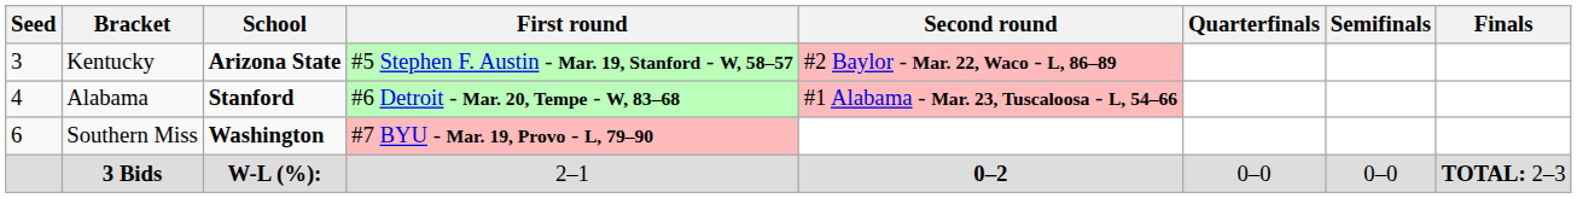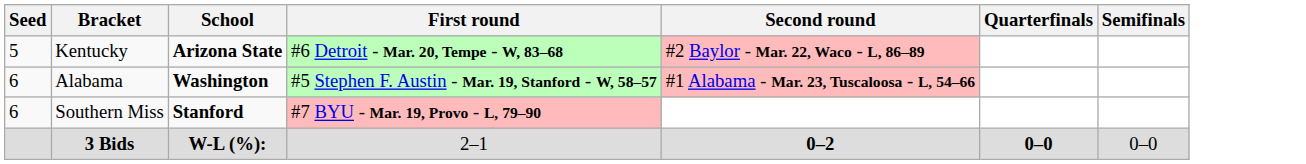 <table class="sortable wikitable" style="white-space:nowrap; font-size:90%;">
 <tr>
 <th>Seed</th>
 <th>Bracket</th>
 <th>School</th>
 <th>First round</th>
 <th>Second round</th>
 <th>Quarterfinals</th>
 <th>Semifinals</th>
-<th>Finals</th>
 </tr>
 <tr>
-<td>3</td>
+<td>5</td>
 <td>Kentucky</td>
 <td><strong>Arizona State</strong></td>
-<td style="background:#bfb;">#5 <a href='#'>Stephen F. Austin</a> - <strong><small>Mar. 19, Stanford</small></strong> - <strong><small>W, 58–57</small></strong></td>
+<td style="background:#bfb;">#6 <a href='#'>Detroit</a> - <strong><small>Mar. 20, Tempe</small></strong> - <strong><small>W, 83–68</small></strong></td>
 <td style="background:#fbb;">#2 <a href='#'>Baylor</a> - <strong><small>Mar. 22, Waco</small></strong> - <strong><small>L, 86–89</small></strong></td>
-<td style="background:#fff;"></td>
 <td style="background:#fff;"></td>
 <td style="background:#fff;"></td>
 </tr>
 <tr>
-<td>4</td>
+<td>6</td>
 <td>Alabama</td>
-<td><strong>Stanford</strong></td>
-<td style="background:#bfb;">#6 <a href='#'>Detroit</a> - <strong><small>Mar. 20, Tempe</small></strong> - <strong><small>W, 83–68</small></strong></td>
+<td><strong>Washington</strong></td>
+<td style="background:#bfb;">#5 <a href='#'>Stephen F. Austin</a> - <strong><small>Mar. 19, Stanford</small></strong> - <strong><small>W, 58–57</small></strong></td>
 <td style="background:#fbb;">#1 <a href='#'>Alabama</a> - <strong><small>Mar. 23, Tuscaloosa</small></strong> - <strong><small>L, 54–66</small></strong></td>
-<td style="background:#fff;"></td>
 <td style="background:#fff;"></td>
 <td style="background:#fff;"></td>
 </tr>
 <tr>
 <td>6</td>
 <td>Southern Miss</td>
-<td><strong>Washington</strong></td>
+<td><strong>Stanford</strong></td>
 <td style="background:#fbb;">#7 <a href='#'>BYU</a> - <strong><small>Mar. 19, Provo</small></strong> - <strong><small>L, 79–90</small></strong></td>
-<td style="background:#fff;"></td>
 <td style="background:#fff;"></td>
 <td style="background:#fff;"></td>
 <td style="background:#fff;"></td>
 </tr>
 <tr class="sortbottom"  style="text-align:center; background:#ddd;">
 <td></td>
 <td><strong>3 Bids</strong></td>
 <td><strong>W-L (%):</strong></td>
 <td>2–1 </td>
 <td><strong>0–2 </strong></td>
+<td><strong>0–0 </strong></td>
 <td>0–0 </td>
-<td>0–0 </td>
-<td><strong>TOTAL:</strong> 2–3 </td>
 </tr>
 </table>
